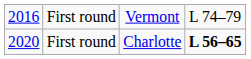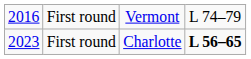 <table class="wikitable">
 <tr align="center">
 <td><a href='#'>2016</a></td>
 <td>First round</td>
 <td><a href='#'>Vermont</a></td>
 <td>L 74–79</td>
 </tr>
 <tr align="center">
-<td><a href='#'>2020</a></td>
+<td><a href='#'>2023</a></td>
 <td>First round</td>
 <td><a href='#'>Charlotte</a></td>
 <td><strong>L 56–65</strong></td>
 </tr>
 </table>
